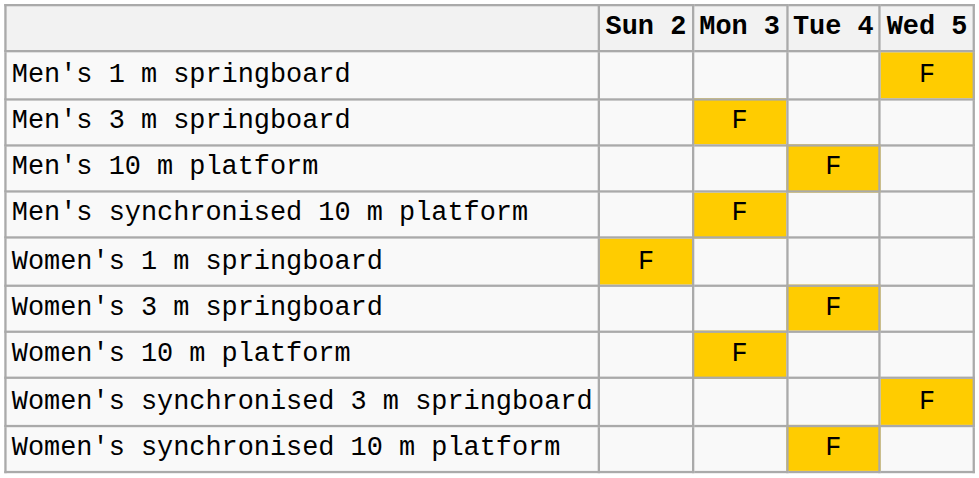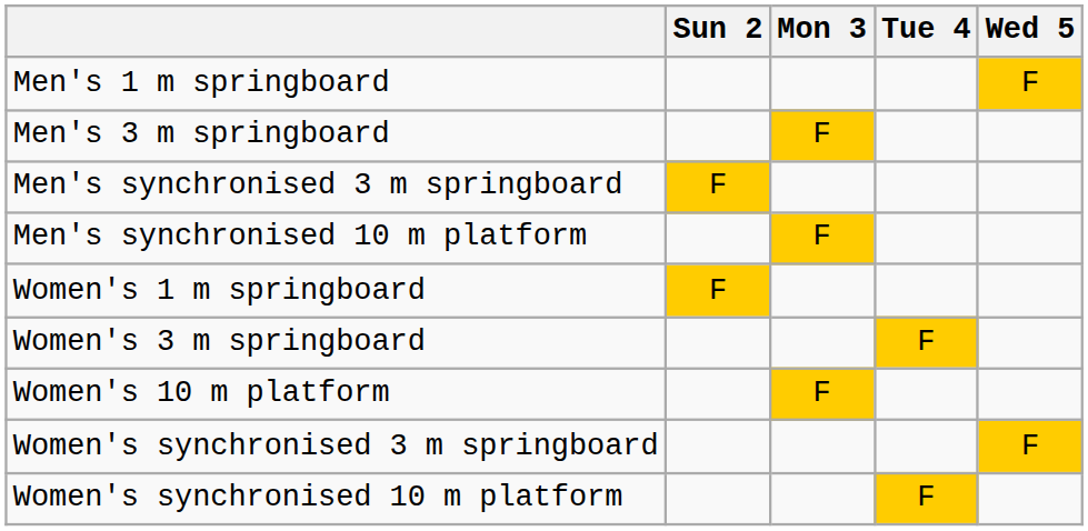 <table class="wikitable" style="margin:0.5em auto; font-size:90%; line-height:1.25em; text-align:center;">
 <tr>
 <th></th>
 <th>Sun 2</th>
 <th>Mon 3</th>
 <th>Tue 4</th>
 <th>Wed 5</th>
 </tr>
 <tr>
 <td align=left>Men's 1 m springboard</td>
 <td></td>
 <td></td>
 <td></td>
 <td style="background-color:#FFCC00;">F</td>
 </tr>
 <tr>
 <td align=left>Men's 3 m springboard</td>
 <td></td>
 <td style="background-color:#FFCC00;">F</td>
 <td></td>
 <td></td>
 </tr>
 <tr>
-<td align=left>Men's 10 m platform</td>
+<td align=left>Men's synchronised 3 m springboard</td>
+<td style="background-color:#FFCC00;">F</td>
 <td></td>
 <td></td>
-<td style="background-color:#FFCC00;">F</td>
 <td></td>
 </tr>
 <tr>
 <td align=left>Men's synchronised 10 m platform</td>
 <td></td>
 <td style="background-color:#FFCC00;">F</td>
 <td></td>
 <td></td>
 </tr>
 <tr>
 <td align=left>Women's 1 m springboard</td>
 <td style="background-color:#FFCC00;">F</td>
 <td></td>
 <td></td>
 <td></td>
 </tr>
 <tr>
 <td align=left>Women's 3 m springboard</td>
 <td></td>
 <td></td>
 <td style="background-color:#FFCC00;">F</td>
 <td></td>
 </tr>
 <tr>
 <td align=left>Women's 10 m platform</td>
 <td></td>
 <td style="background-color:#FFCC00;">F</td>
 <td></td>
 <td></td>
 </tr>
 <tr>
 <td align=left>Women's synchronised 3 m springboard</td>
 <td></td>
 <td></td>
 <td></td>
 <td style="background-color:#FFCC00;">F</td>
 </tr>
 <tr>
 <td align=left>Women's synchronised 10 m platform</td>
 <td></td>
 <td></td>
 <td style="background-color:#FFCC00;">F</td>
 <td></td>
 </tr>
 </table>
